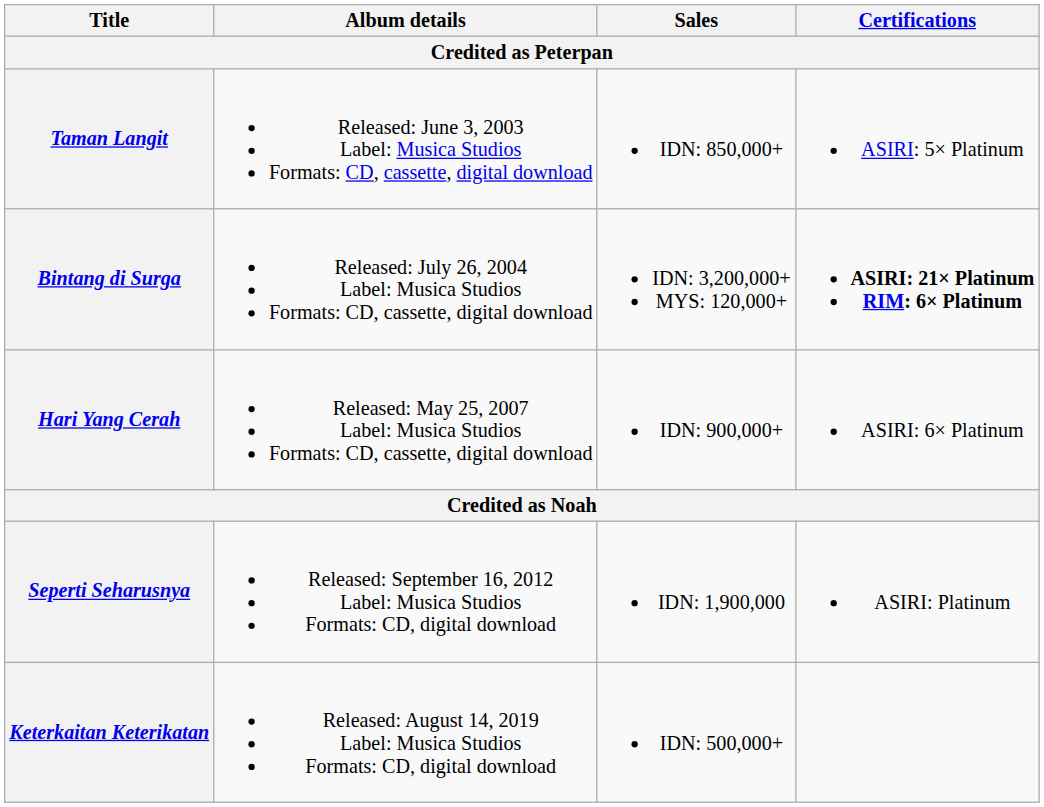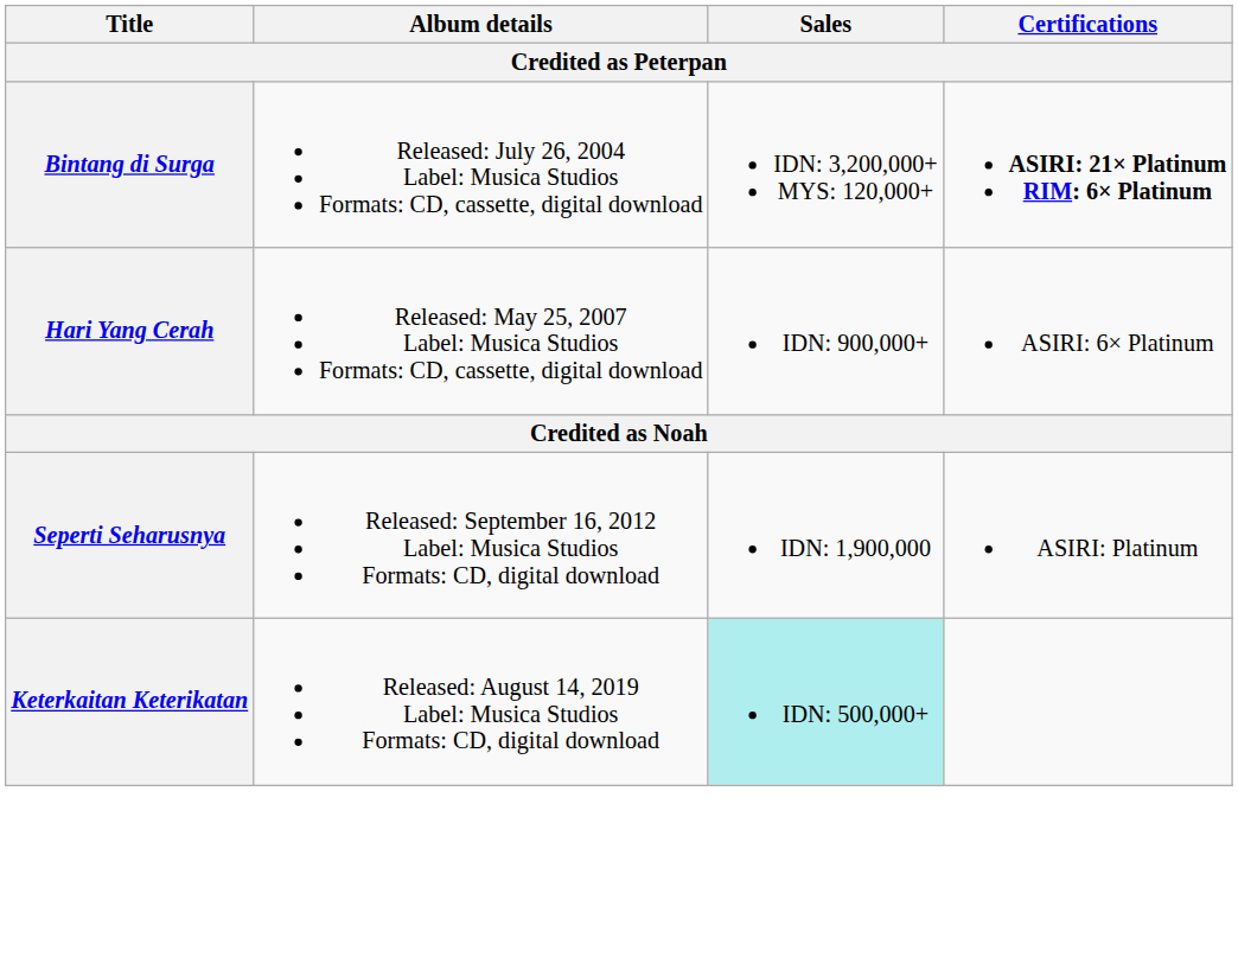 <table class="wikitable plainrowheaders" style="text-align:center;">
 <tr>
 <th scope="col">Title</th>
 <th scope="col">Album details</th>
 <th scope="col">Sales</th>
 <th scope="col"><a href='#'>Certifications</a></th>
 </tr>
 <tr>
 <th colspan="4">Credited as Peterpan</th>
-</tr>
-<tr>
-<th scope="row"><em><a href='#'>Taman Langit</a></em></th>
-<td><br><ul><li>Released: June 3, 2003</li><li>Label: <a href='#'>Musica Studios</a></li><li>Formats: <a href='#'>CD</a>, <a href='#'>cassette</a>, <a href='#'>digital download</a></li></ul></td>
-<td><br><ul><li>IDN: 850,000+</li></ul></td>
-<td><br><ul><li><a href='#'>ASIRI</a>: 5× Platinum</li></ul></td>
 </tr>
 <tr>
 <th scope="row"><em><a href='#'>Bintang di Surga</a></em></th>
 <td><br><ul><li>Released: July 26, 2004</li><li>Label: Musica Studios</li><li>Formats: CD, cassette, digital download</li></ul></td>
 <td><br><ul><li>IDN: 3,200,000+</li><li>MYS: 120,000+</li></ul></td>
 <td><strong><br><ul><li>ASIRI: 21× Platinum</li><li><a href='#'>RIM</a>: 6× Platinum</li></ul></strong></td>
 </tr>
 <tr>
 <th scope="row"><em><a href='#'>Hari Yang Cerah</a></em></th>
 <td><br><ul><li>Released: May 25, 2007</li><li>Label: Musica Studios</li><li>Formats: CD, cassette, digital download</li></ul></td>
 <td><br><ul><li>IDN: 900,000+</li></ul></td>
 <td><br><ul><li>ASIRI: 6× Platinum</li></ul></td>
 </tr>
 <tr>
 <th colspan="4">Credited as Noah</th>
 </tr>
 <tr>
 <th scope="row"><em><a href='#'>Seperti Seharusnya</a></em></th>
 <td><br><ul><li>Released: September 16, 2012</li><li>Label: Musica Studios</li><li>Formats: CD, digital download</li></ul></td>
 <td><br><ul><li>IDN: 1,900,000</li></ul></td>
 <td><br><ul><li>ASIRI: Platinum</li></ul></td>
 </tr>
 <tr>
 <th scope="row"><em> <a href='#'>Keterkaitan Keterikatan</a></em></th>
 <td><br><ul><li>Released: August 14, 2019</li><li>Label: Musica Studios</li><li>Formats: CD, digital download</li></ul></td>
-<td><br><ul><li>IDN: 500,000+</li></ul></td>
+<td style="background: paleturquoise;"><br><ul><li>IDN: 500,000+</li></ul></td>
 <td></td>
 </tr>
 </table>
